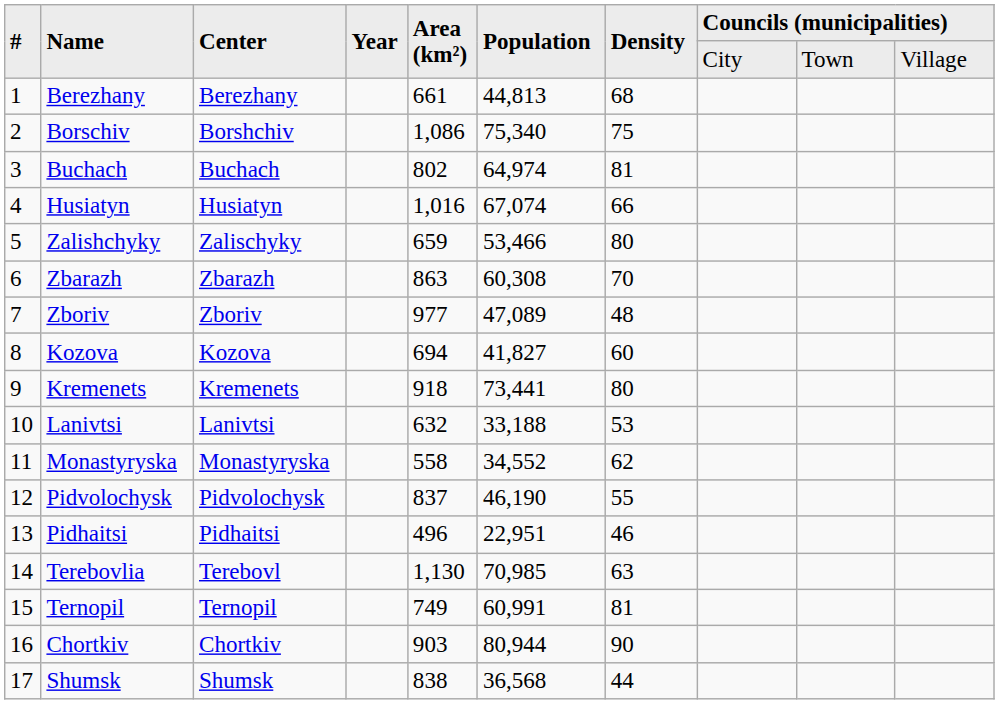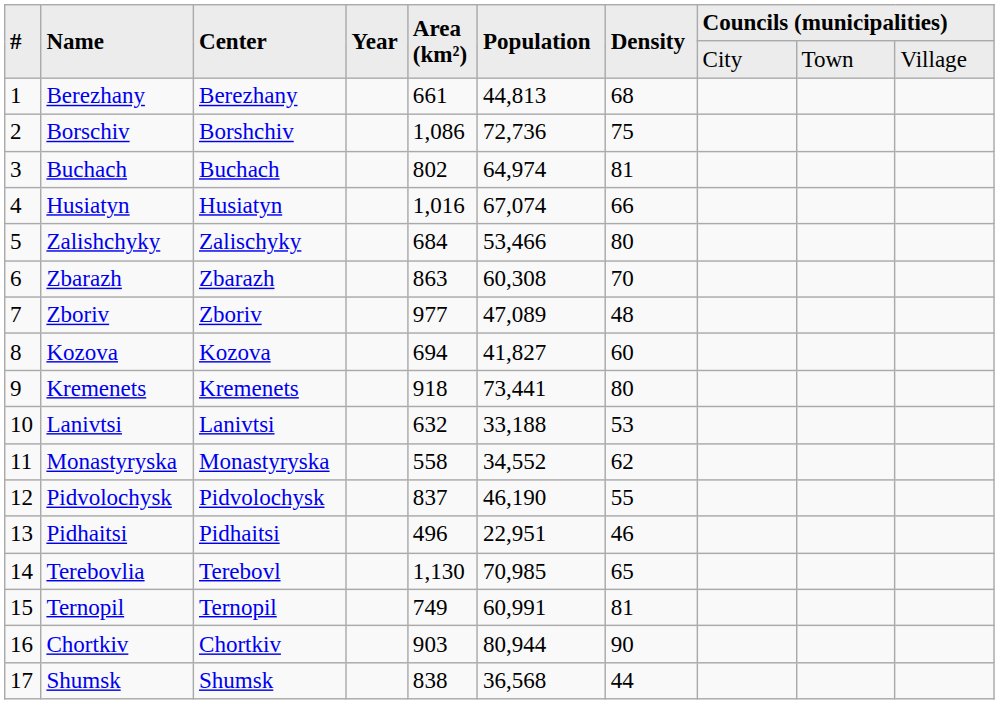 <table class="wikitable">
 <tr bgcolor="#ECECEC">
 <td rowspan=2><strong>#</strong></td>
 <td rowspan=2><strong>Name</strong></td>
 <td rowspan=2><strong>Center</strong></td>
 <td rowspan=2><strong>Year</strong></td>
 <td rowspan=2><strong>Area<br>(km²)</strong></td>
 <td rowspan=2><strong>Population</strong></td>
 <td rowspan=2><strong>Density</strong></td>
 <td colspan=3><strong>Councils (municipalities)</strong></td>
 </tr>
 <tr bgcolor="#ECECEC">
 <td width=10%>City</td>
 <td width=10%>Town</td>
 <td width=10%>Village</td>
 </tr>
 <tr>
 <td>1</td>
 <td><a href='#'>Berezhany</a></td>
 <td><a href='#'>Berezhany</a></td>
 <td></td>
 <td>661</td>
 <td>44,813</td>
 <td>68</td>
 <td></td>
 <td></td>
 <td></td>
 </tr>
 <tr>
 <td>2</td>
 <td><a href='#'>Borschiv</a></td>
 <td><a href='#'>Borshchiv</a></td>
 <td></td>
 <td>1,086</td>
-<td>75,340</td>
+<td>72,736</td>
 <td>75</td>
 <td></td>
 <td></td>
 <td></td>
 </tr>
 <tr>
 <td>3</td>
 <td><a href='#'>Buchach</a></td>
 <td><a href='#'>Buchach</a></td>
 <td></td>
 <td>802</td>
 <td>64,974</td>
 <td>81</td>
 <td></td>
 <td></td>
 <td></td>
 </tr>
 <tr>
 <td>4</td>
 <td><a href='#'>Husiatyn</a></td>
 <td><a href='#'>Husiatyn</a></td>
 <td></td>
 <td>1,016</td>
 <td>67,074</td>
 <td>66</td>
 <td></td>
 <td></td>
 <td></td>
 </tr>
 <tr>
 <td>5</td>
 <td><a href='#'>Zalishchyky</a></td>
 <td><a href='#'>Zalischyky</a></td>
 <td></td>
-<td>659</td>
+<td>684</td>
 <td>53,466</td>
 <td>80</td>
 <td></td>
 <td></td>
 <td></td>
 </tr>
 <tr>
 <td>6</td>
 <td><a href='#'>Zbarazh</a></td>
 <td><a href='#'>Zbarazh</a></td>
 <td></td>
 <td>863</td>
 <td>60,308</td>
 <td>70</td>
 <td></td>
 <td></td>
 <td></td>
 </tr>
 <tr>
 <td>7</td>
 <td><a href='#'>Zboriv</a></td>
 <td><a href='#'>Zboriv</a></td>
 <td></td>
 <td>977</td>
 <td>47,089</td>
 <td>48</td>
 <td></td>
 <td></td>
 <td></td>
 </tr>
 <tr>
 <td>8</td>
 <td><a href='#'>Kozova</a></td>
 <td><a href='#'>Kozova</a></td>
 <td></td>
 <td>694</td>
 <td>41,827</td>
 <td>60</td>
 <td></td>
 <td></td>
 <td></td>
 </tr>
 <tr>
 <td>9</td>
 <td><a href='#'>Kremenets</a></td>
 <td><a href='#'>Kremenets</a></td>
 <td></td>
 <td>918</td>
 <td>73,441</td>
 <td>80</td>
 <td></td>
 <td></td>
 <td></td>
 </tr>
 <tr>
 <td>10</td>
 <td><a href='#'>Lanivtsi</a></td>
 <td><a href='#'>Lanivtsi</a></td>
 <td></td>
 <td>632</td>
 <td>33,188</td>
 <td>53</td>
 <td></td>
 <td></td>
 <td></td>
 </tr>
 <tr>
 <td>11</td>
 <td><a href='#'>Monastyryska</a></td>
 <td><a href='#'>Monastyryska</a></td>
 <td></td>
 <td>558</td>
 <td>34,552</td>
 <td>62</td>
 <td></td>
 <td></td>
 <td></td>
 </tr>
 <tr>
 <td>12</td>
 <td><a href='#'>Pidvolochysk</a></td>
 <td><a href='#'>Pidvolochysk</a></td>
 <td></td>
 <td>837</td>
 <td>46,190</td>
 <td>55</td>
 <td></td>
 <td></td>
 <td></td>
 </tr>
 <tr>
 <td>13</td>
 <td><a href='#'>Pidhaitsi</a></td>
 <td><a href='#'>Pidhaitsi</a></td>
 <td></td>
 <td>496</td>
 <td>22,951</td>
 <td>46</td>
 <td></td>
 <td></td>
 <td></td>
 </tr>
 <tr>
 <td>14</td>
 <td><a href='#'>Terebovlia</a></td>
 <td><a href='#'>Terebovl</a></td>
 <td></td>
 <td>1,130</td>
 <td>70,985</td>
-<td>63</td>
+<td>65</td>
 <td></td>
 <td></td>
 <td></td>
 </tr>
 <tr>
 <td>15</td>
 <td><a href='#'>Ternopil</a></td>
 <td><a href='#'>Ternopil</a></td>
 <td></td>
 <td>749</td>
 <td>60,991</td>
 <td>81</td>
 <td></td>
 <td></td>
 <td></td>
 </tr>
 <tr>
 <td>16</td>
 <td><a href='#'>Chortkiv</a></td>
 <td><a href='#'>Chortkiv</a></td>
 <td></td>
 <td>903</td>
 <td>80,944</td>
 <td>90</td>
 <td></td>
 <td></td>
 <td></td>
 </tr>
 <tr>
 <td>17</td>
 <td><a href='#'>Shumsk</a></td>
 <td><a href='#'>Shumsk</a></td>
 <td></td>
 <td>838</td>
 <td>36,568</td>
 <td>44</td>
 <td></td>
 <td></td>
 <td></td>
 </tr>
 </table>
